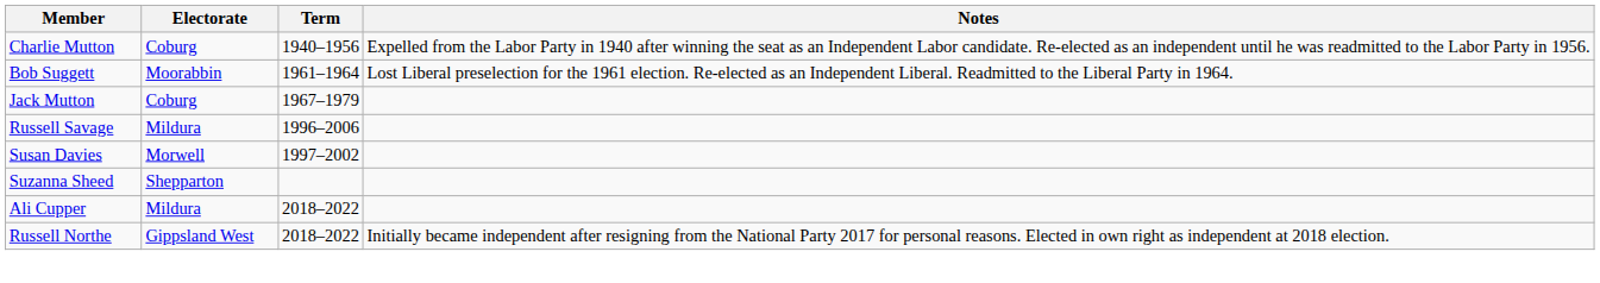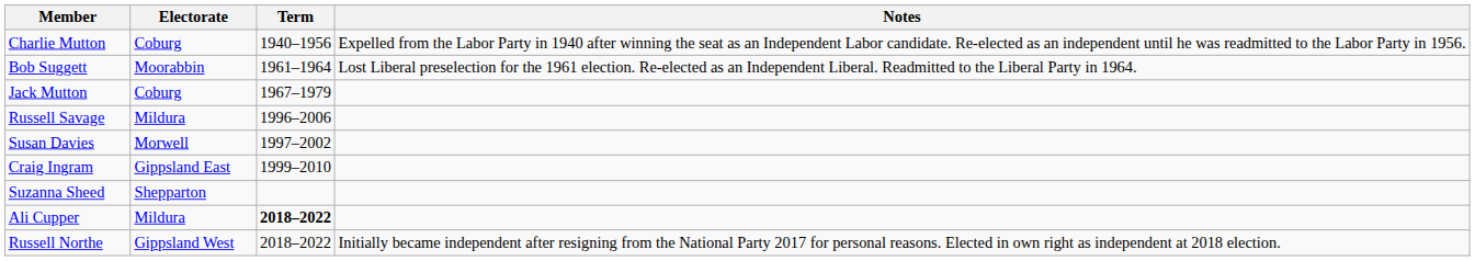 <table class="wikitable">
 <tr>
 <th width=120px>Member</th>
 <th width=120px>Electorate</th>
 <th>Term</th>
 <th>Notes</th>
 </tr>
 <tr>
 <td><a href='#'>Charlie Mutton</a></td>
 <td><a href='#'>Coburg</a></td>
 <td>1940–1956</td>
 <td>Expelled from the Labor Party in 1940 after winning the seat as an Independent Labor candidate. Re-elected as an independent until he was readmitted to the Labor Party in 1956.</td>
 </tr>
 <tr>
 <td><a href='#'>Bob Suggett</a></td>
 <td><a href='#'>Moorabbin</a></td>
 <td>1961–1964</td>
 <td>Lost Liberal preselection for the 1961 election. Re-elected as an Independent Liberal. Readmitted to the Liberal Party in 1964.</td>
 </tr>
 <tr>
 <td><a href='#'>Jack Mutton</a></td>
 <td><a href='#'>Coburg</a></td>
 <td>1967–1979</td>
 <td></td>
 </tr>
 <tr>
 <td><a href='#'>Russell Savage</a></td>
 <td><a href='#'>Mildura</a></td>
 <td>1996–2006</td>
 <td></td>
 </tr>
 <tr>
 <td><a href='#'>Susan Davies</a></td>
 <td><a href='#'>Morwell</a></td>
 <td>1997–2002</td>
 <td></td>
 </tr>
 <tr>
+<td><a href='#'>Craig Ingram</a></td>
+<td><a href='#'>Gippsland East</a></td>
+<td>1999–2010</td>
+<td></td>
+</tr>
+<tr>
 <td><a href='#'>Suzanna Sheed</a></td>
 <td><a href='#'>Shepparton</a></td>
 <td></td>
 <td></td>
 </tr>
 <tr>
 <td><a href='#'>Ali Cupper</a></td>
 <td><a href='#'>Mildura</a></td>
-<td>2018–2022</td>
+<td><strong>2018–2022</strong></td>
 <td></td>
 </tr>
 <tr>
 <td><a href='#'>Russell Northe</a></td>
 <td><a href='#'>Gippsland West</a></td>
 <td>2018–2022</td>
 <td>Initially became independent after resigning from the National Party 2017 for personal reasons. Elected in own right as independent at 2018 election.</td>
 </tr>
 </table>
